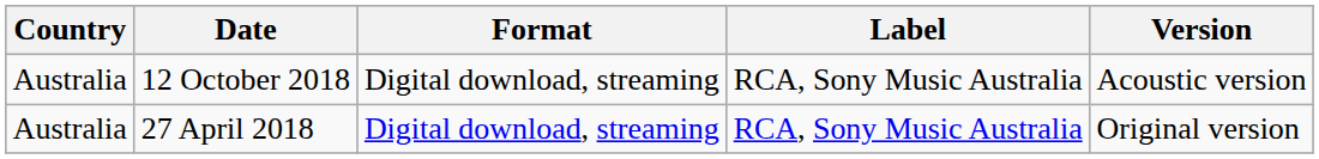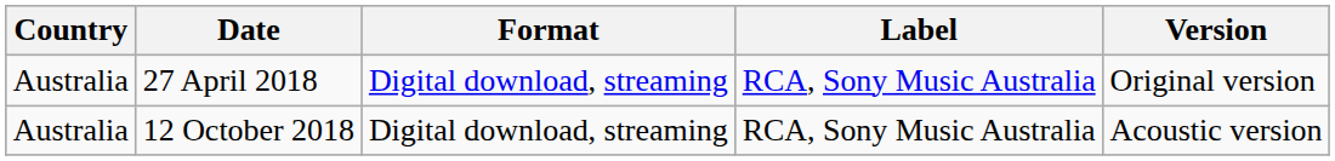 <table class="wikitable">
 <tr>
 <th>Country</th>
 <th>Date</th>
 <th>Format</th>
 <th>Label</th>
 <th>Version</th>
 </tr>
 <tr>
 <td>Australia</td>
+<td>27 April 2018</td>
+<td><a href='#'>Digital download</a>, <a href='#'>streaming</a></td>
+<td><a href='#'>RCA</a>, <a href='#'>Sony Music Australia</a></td>
+<td>Original version</td>
+</tr>
+<tr>
+<td>Australia</td>
 <td>12 October 2018</td>
 <td>Digital download, streaming</td>
 <td>RCA, Sony Music Australia</td>
 <td>Acoustic version</td>
 </tr>
-<tr>
-<td>Australia</td>
-<td>27 April 2018</td>
-<td><a href='#'>Digital download</a>, <a href='#'>streaming</a></td>
-<td><a href='#'>RCA</a>, <a href='#'>Sony Music Australia</a></td>
-<td>Original version</td>
-</tr>
 </table>
